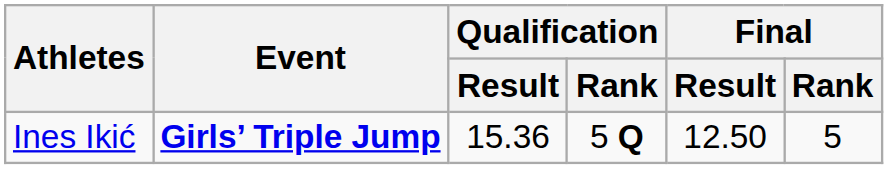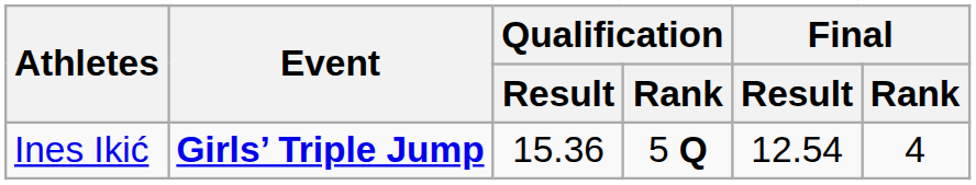 <table class="wikitable" border="1" style="font-size:90%">
 <tr>
 <th rowspan=2>Athletes</th>
 <th rowspan=2>Event</th>
 <th colspan=2>Qualification</th>
 <th colspan=2>Final</th>
 </tr>
 <tr>
 <th>Result</th>
 <th>Rank</th>
 <th>Result</th>
 <th>Rank</th>
 </tr>
 <tr>
 <td><a href='#'>Ines Ikić</a></td>
 <td><strong><a href='#'>Girls’ Triple Jump</a></strong></td>
 <td align=center>15.36</td>
 <td align=center>5 <strong>Q</strong></td>
-<td align=center>12.50</td>
-<td align=center>5</td>
+<td align=center>12.54</td>
+<td align=center>4</td>
 </tr>
 </table>
